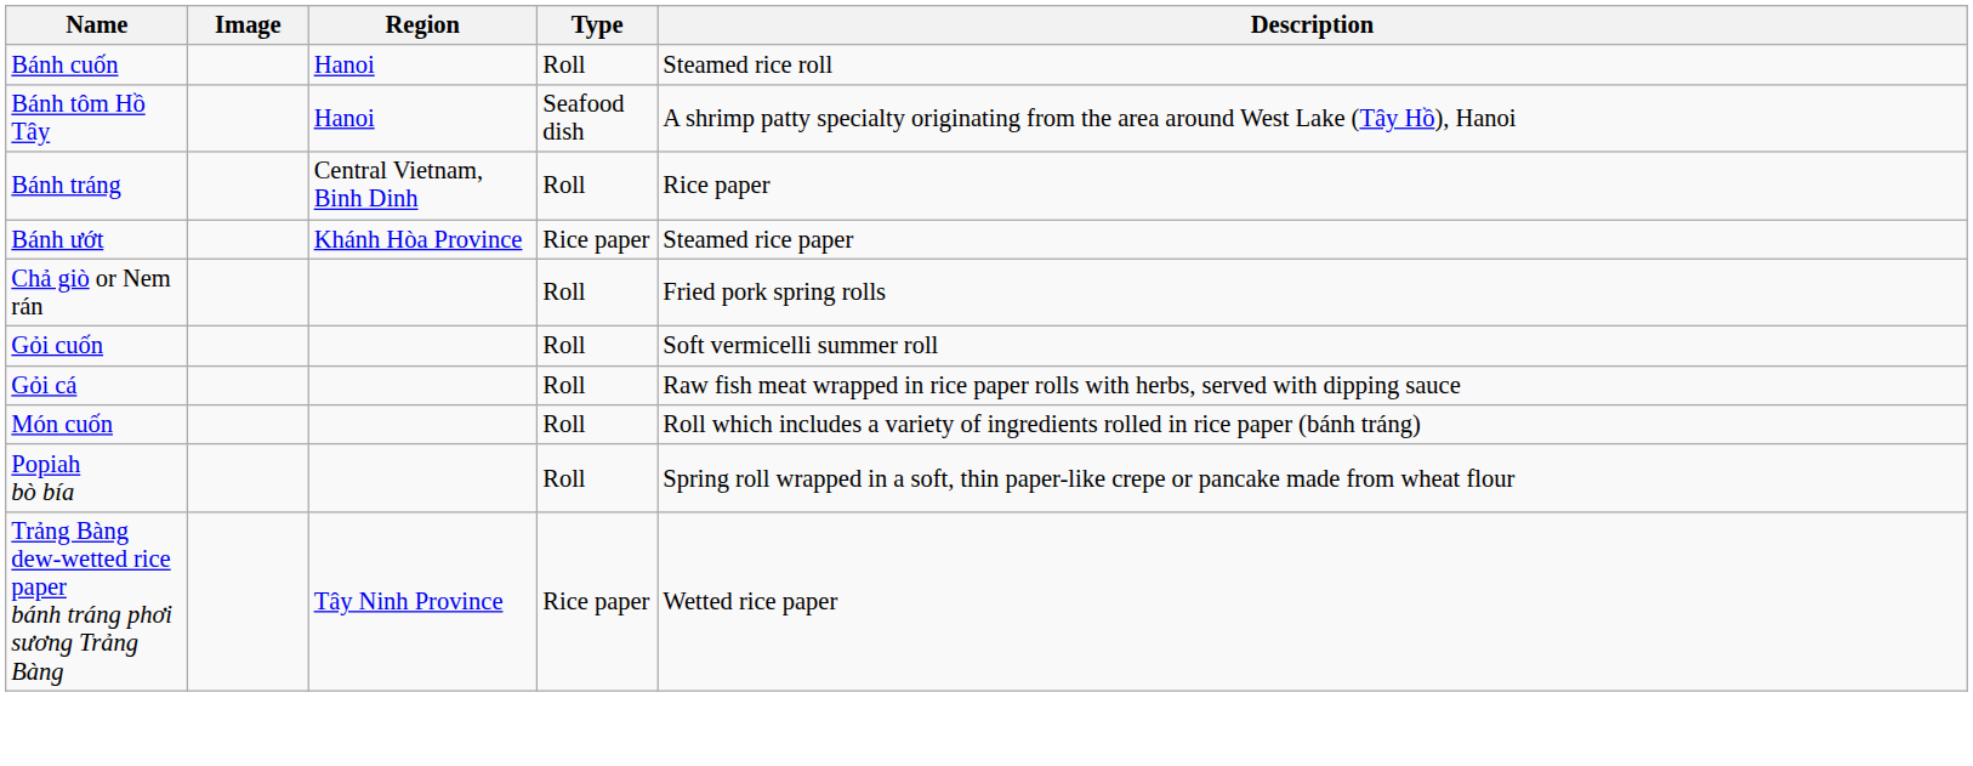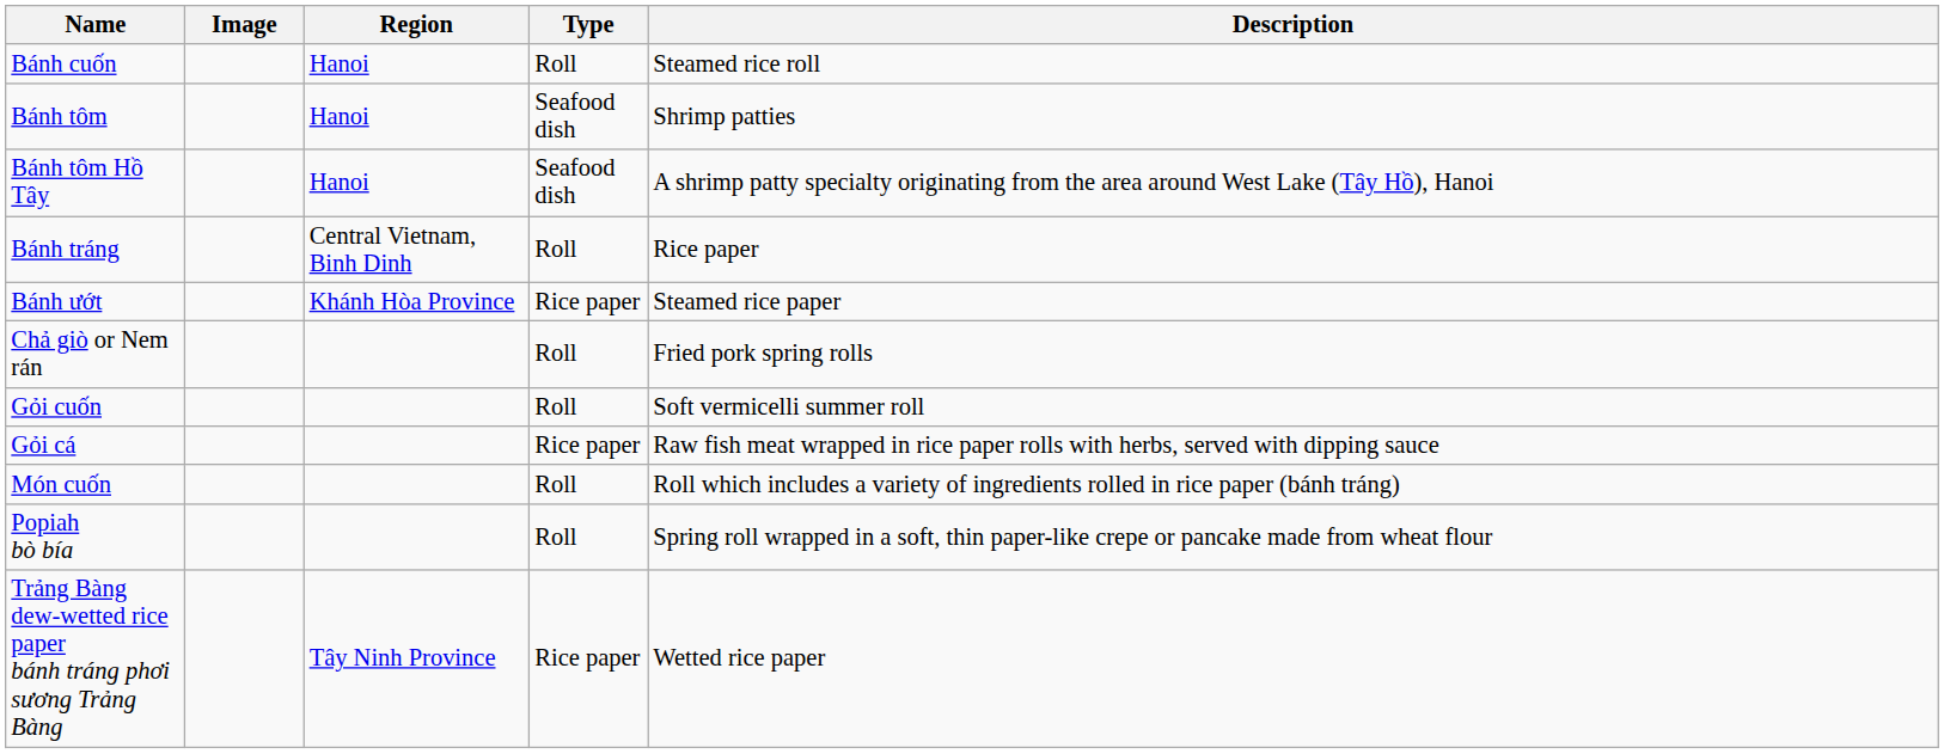 <table class="wikitable sortable sticky-header" width="100%">
 <tr>
 <th style="width:110px;">Name</th>
 <th style="width:70px;">Image</th>
 <th style="width:140px;">Region</th>
 <th style="width:70px;">Type</th>
 <th>Description</th>
 </tr>
 <tr>
 <td><a href='#'>Bánh cuốn</a></td>
 <td></td>
 <td><a href='#'>Hanoi</a></td>
 <td>Roll</td>
 <td>Steamed rice roll</td>
+</tr>
+<tr>
+<td><a href='#'>Bánh tôm</a></td>
+<td></td>
+<td><a href='#'>Hanoi</a></td>
+<td>Seafood dish</td>
+<td>Shrimp patties</td>
 </tr>
 <tr>
 <td><a href='#'>Bánh tôm Hồ Tây</a></td>
 <td></td>
 <td><a href='#'>Hanoi</a></td>
 <td>Seafood dish</td>
 <td>A shrimp patty specialty originating from the area around West Lake (<a href='#'>Tây Hồ</a>), Hanoi</td>
 </tr>
 <tr>
 <td><a href='#'>Bánh tráng</a></td>
 <td></td>
 <td>Central Vietnam, <a href='#'>Binh Dinh</a></td>
 <td>Roll</td>
 <td>Rice paper</td>
 </tr>
 <tr>
 <td><a href='#'>Bánh ướt</a></td>
 <td></td>
 <td><a href='#'>Khánh Hòa Province</a></td>
 <td>Rice paper</td>
 <td>Steamed rice paper</td>
 </tr>
 <tr>
 <td><a href='#'>Chả giò</a> or Nem rán</td>
 <td></td>
 <td></td>
 <td>Roll</td>
 <td>Fried pork spring rolls</td>
 </tr>
 <tr>
 <td><a href='#'>Gỏi cuốn</a></td>
 <td></td>
 <td></td>
 <td>Roll</td>
 <td>Soft vermicelli summer roll</td>
 </tr>
 <tr>
 <td><a href='#'>Gỏi cá</a></td>
 <td></td>
 <td></td>
-<td>Roll</td>
+<td>Rice paper</td>
 <td>Raw fish meat wrapped in rice paper rolls with herbs, served with dipping sauce</td>
 </tr>
 <tr>
 <td><a href='#'>Món cuốn</a></td>
 <td></td>
 <td></td>
 <td>Roll</td>
 <td>Roll which includes a variety of ingredients rolled in rice paper (bánh tráng)</td>
 </tr>
 <tr>
 <td><a href='#'>Popiah</a><br><em>bò bía</em></td>
 <td></td>
 <td></td>
 <td>Roll</td>
 <td>Spring roll wrapped in a soft, thin paper-like crepe or pancake made from wheat flour</td>
 </tr>
 <tr>
 <td><a href='#'>Trảng Bàng dew-wetted rice paper</a><br><em>bánh tráng phơi sương Trảng Bàng</em></td>
 <td></td>
 <td><a href='#'>Tây Ninh Province</a></td>
 <td>Rice paper</td>
 <td>Wetted rice paper</td>
 </tr>
 </table>
